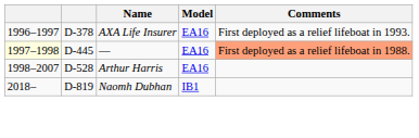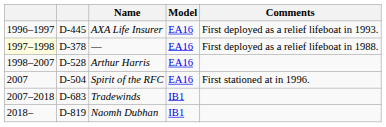 <table class="wikitable sortable">
 <tr>
 <th></th>
 <th></th>
 <th>Name</th>
 <th>Model</th>
 <th class=unsortable>Comments</th>
 </tr>
 <tr>
 <td>1996–1997</td>
-<td>D-378</td>
+<td>D-445</td>
 <td><em>AXA Life Insurer</em></td>
 <td><a href='#'>EA16</a></td>
 <td>First deployed as a relief lifeboat in 1993.</td>
 </tr>
 <tr>
 <td style="background: lightyellow;">1997–1998</td>
-<td>D-445</td>
+<td>D-378</td>
 <td>—</td>
 <td><a href='#'>EA16</a></td>
-<td style="background: lightsalmon;">First deployed as a relief lifeboat in 1988.</td>
+<td>First deployed as a relief lifeboat in 1988.</td>
 </tr>
 <tr>
 <td>1998–2007</td>
 <td>D-528</td>
 <td><em>Arthur Harris</em></td>
 <td><a href='#'>EA16</a></td>
+<td></td>
+</tr>
+<tr>
+<td>2007</td>
+<td>D-504</td>
+<td><em>Spirit of the RFC</em></td>
+<td><a href='#'>EA16</a></td>
+<td>First stationed at  in 1996.</td>
+</tr>
+<tr>
+<td>2007–2018</td>
+<td>D-683</td>
+<td><em>Tradewinds</em></td>
+<td><a href='#'>IB1</a></td>
 <td></td>
 </tr>
 <tr>
 <td>2018–</td>
 <td>D-819</td>
 <td><em>Naomh Dubhan</em></td>
 <td><a href='#'>IB1</a></td>
 <td></td>
 </tr>
 </table>
